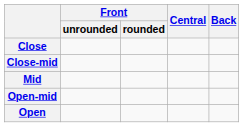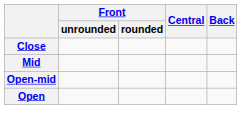 <table class="wikitable" style="text-align:center">
 <tr>
 <th rowspan=2></th>
 <th colspan=2><a href='#'>Front</a></th>
 <th rowspan=2><a href='#'>Central</a></th>
 <th rowspan=2><a href='#'>Back</a></th>
 </tr>
 <tr>
 <th>unrounded</th>
 <th>rounded</th>
 </tr>
 <tr>
 <th><a href='#'>Close</a></th>
 <td></td>
-<td></td>
-<td></td>
-<td></td>
-</tr>
-<tr>
-<th><a href='#'>Close-mid</a></th>
-<td> </td>
 <td></td>
 <td></td>
 <td></td>
 </tr>
 <tr>
 <th><a href='#'>Mid</a></th>
 <td></td>
 <td></td>
 <td></td>
 <td></td>
 </tr>
 <tr>
 <th><a href='#'>Open-mid</a></th>
 <td>  </td>
 <td> </td>
 <td></td>
 <td> </td>
 </tr>
 <tr>
 <th><a href='#'>Open</a></th>
 <td></td>
 <td></td>
 <td></td>
 <td> </td>
 </tr>
 </table>
